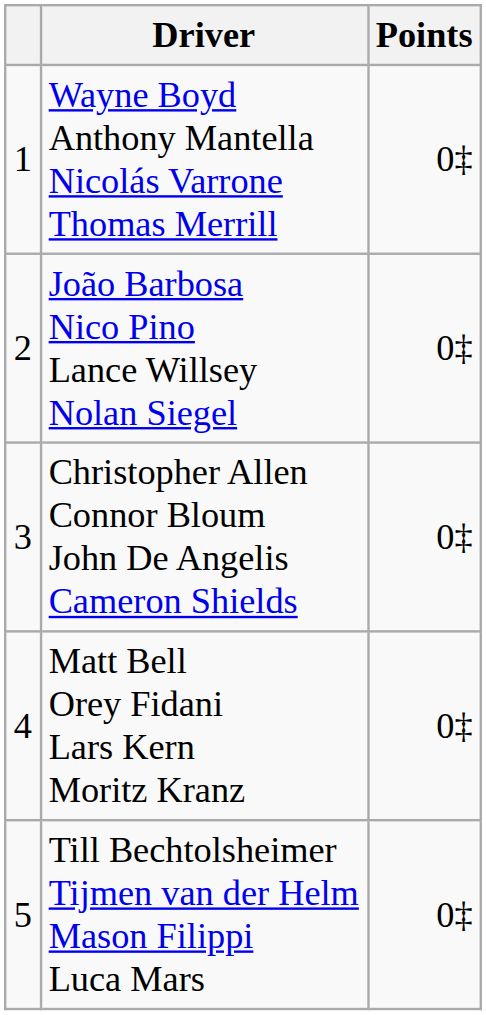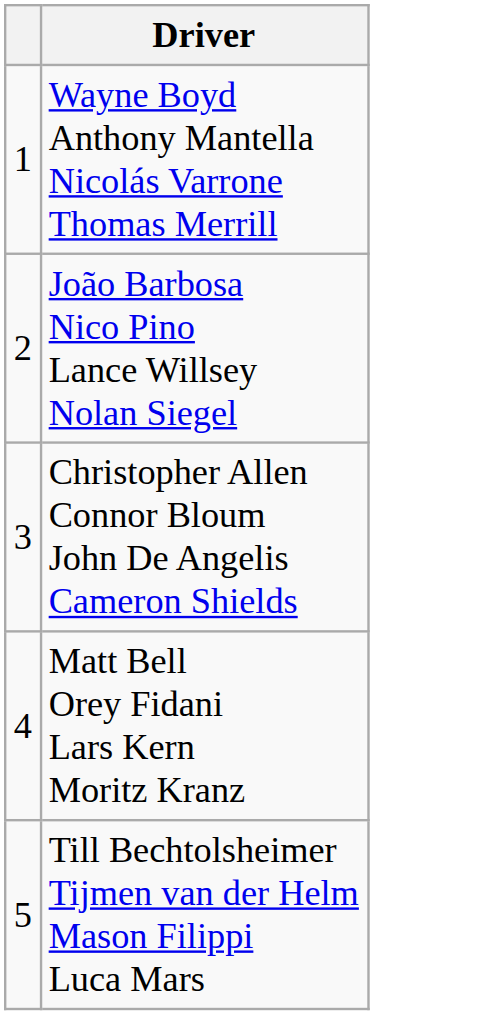 <table class="wikitable" style="font-size: 95%;">
 <tr>
 <th scope="col"></th>
 <th scope="col">Driver</th>
-<th scope="col">Points</th>
 </tr>
 <tr>
 <td align=center>1</td>
 <td> <a href='#'>Wayne Boyd</a><br> Anthony Mantella<br> <a href='#'>Nicolás Varrone</a><br> <a href='#'>Thomas Merrill</a></td>
-<td align=right>0‡</td>
 </tr>
 <tr>
 <td align=center>2</td>
 <td> <a href='#'>João Barbosa</a><br> <a href='#'>Nico Pino</a><br> Lance Willsey<br> <a href='#'>Nolan Siegel</a></td>
-<td align=right>0‡</td>
 </tr>
 <tr>
 <td align=center>3</td>
 <td> Christopher Allen<br> Connor Bloum<br> John De Angelis<br> <a href='#'>Cameron Shields</a></td>
-<td align=right>0‡</td>
 </tr>
 <tr>
 <td align=center>4</td>
 <td> Matt Bell<br> Orey Fidani<br> Lars Kern<br> Moritz Kranz</td>
-<td align=right>0‡</td>
 </tr>
 <tr>
 <td align=center>5</td>
 <td> Till Bechtolsheimer<br> <a href='#'>Tijmen van der Helm</a><br> <a href='#'>Mason Filippi</a><br> Luca Mars</td>
-<td align=right>0‡</td>
 </tr>
 </table>
